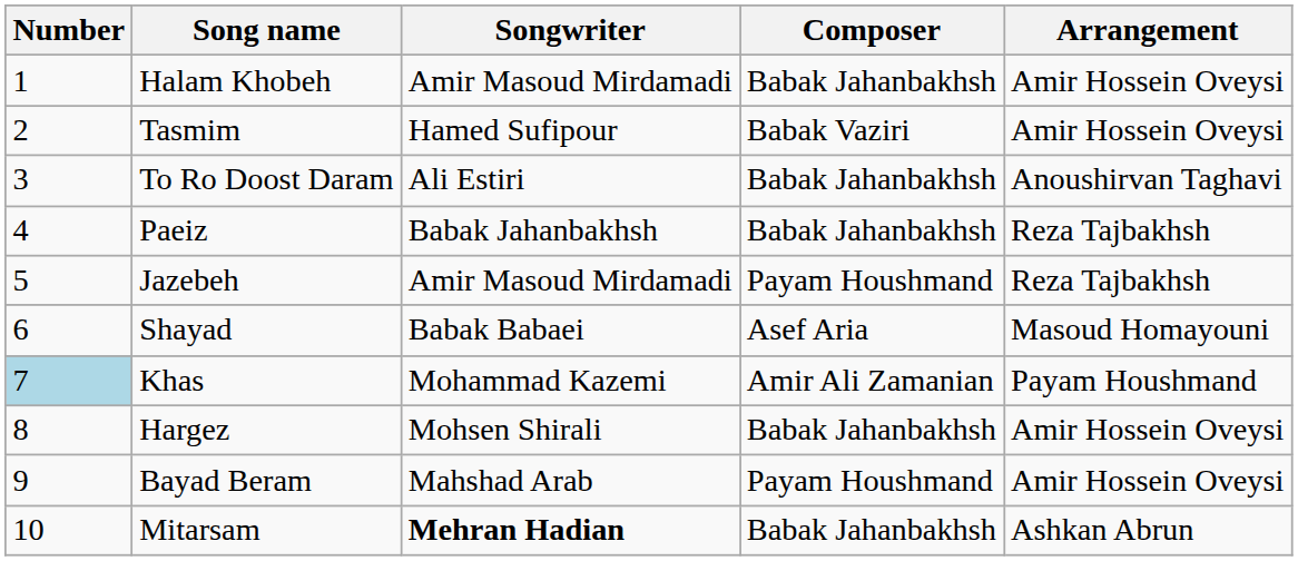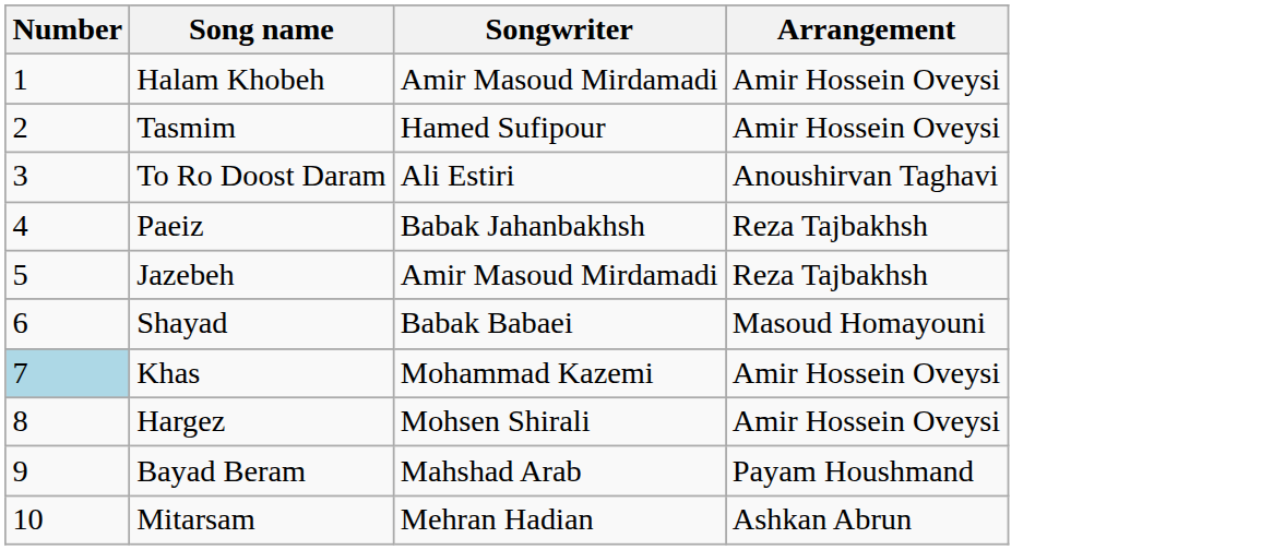 <table class="wikitable">
 <tr>
 <th>Number</th>
 <th>Song name</th>
 <th>Songwriter</th>
-<th>Composer</th>
 <th>Arrangement</th>
 </tr>
 <tr>
 <td>1</td>
 <td>Halam Khobeh</td>
 <td>Amir Masoud Mirdamadi</td>
-<td>Babak Jahanbakhsh</td>
 <td>Amir Hossein Oveysi</td>
 </tr>
 <tr>
 <td>2</td>
 <td>Tasmim</td>
 <td>Hamed Sufipour</td>
-<td>Babak Vaziri</td>
 <td>Amir Hossein Oveysi</td>
 </tr>
 <tr>
 <td>3</td>
 <td>To Ro Doost Daram</td>
 <td>Ali Estiri</td>
-<td>Babak Jahanbakhsh</td>
 <td>Anoushirvan Taghavi</td>
 </tr>
 <tr>
 <td>4</td>
 <td>Paeiz</td>
-<td>Babak Jahanbakhsh</td>
 <td>Babak Jahanbakhsh</td>
 <td>Reza Tajbakhsh</td>
 </tr>
 <tr>
 <td>5</td>
 <td>Jazebeh</td>
 <td>Amir Masoud Mirdamadi</td>
-<td>Payam Houshmand</td>
 <td>Reza Tajbakhsh</td>
 </tr>
 <tr>
 <td>6</td>
 <td>Shayad</td>
 <td>Babak Babaei</td>
-<td>Asef Aria</td>
 <td>Masoud Homayouni</td>
 </tr>
 <tr>
 <td style="background: lightblue;">7</td>
 <td>Khas</td>
 <td>Mohammad Kazemi</td>
-<td>Amir Ali Zamanian</td>
-<td>Payam Houshmand</td>
+<td>Amir Hossein Oveysi</td>
 </tr>
 <tr>
 <td>8</td>
 <td>Hargez</td>
 <td>Mohsen Shirali</td>
-<td>Babak Jahanbakhsh</td>
 <td>Amir Hossein Oveysi</td>
 </tr>
 <tr>
 <td>9</td>
 <td>Bayad Beram</td>
 <td>Mahshad Arab</td>
 <td>Payam Houshmand</td>
-<td>Amir Hossein Oveysi</td>
 </tr>
 <tr>
 <td>10</td>
 <td>Mitarsam</td>
-<td><strong>Mehran Hadian</strong></td>
-<td>Babak Jahanbakhsh</td>
+<td>Mehran Hadian</td>
 <td>Ashkan Abrun</td>
 </tr>
 </table>
